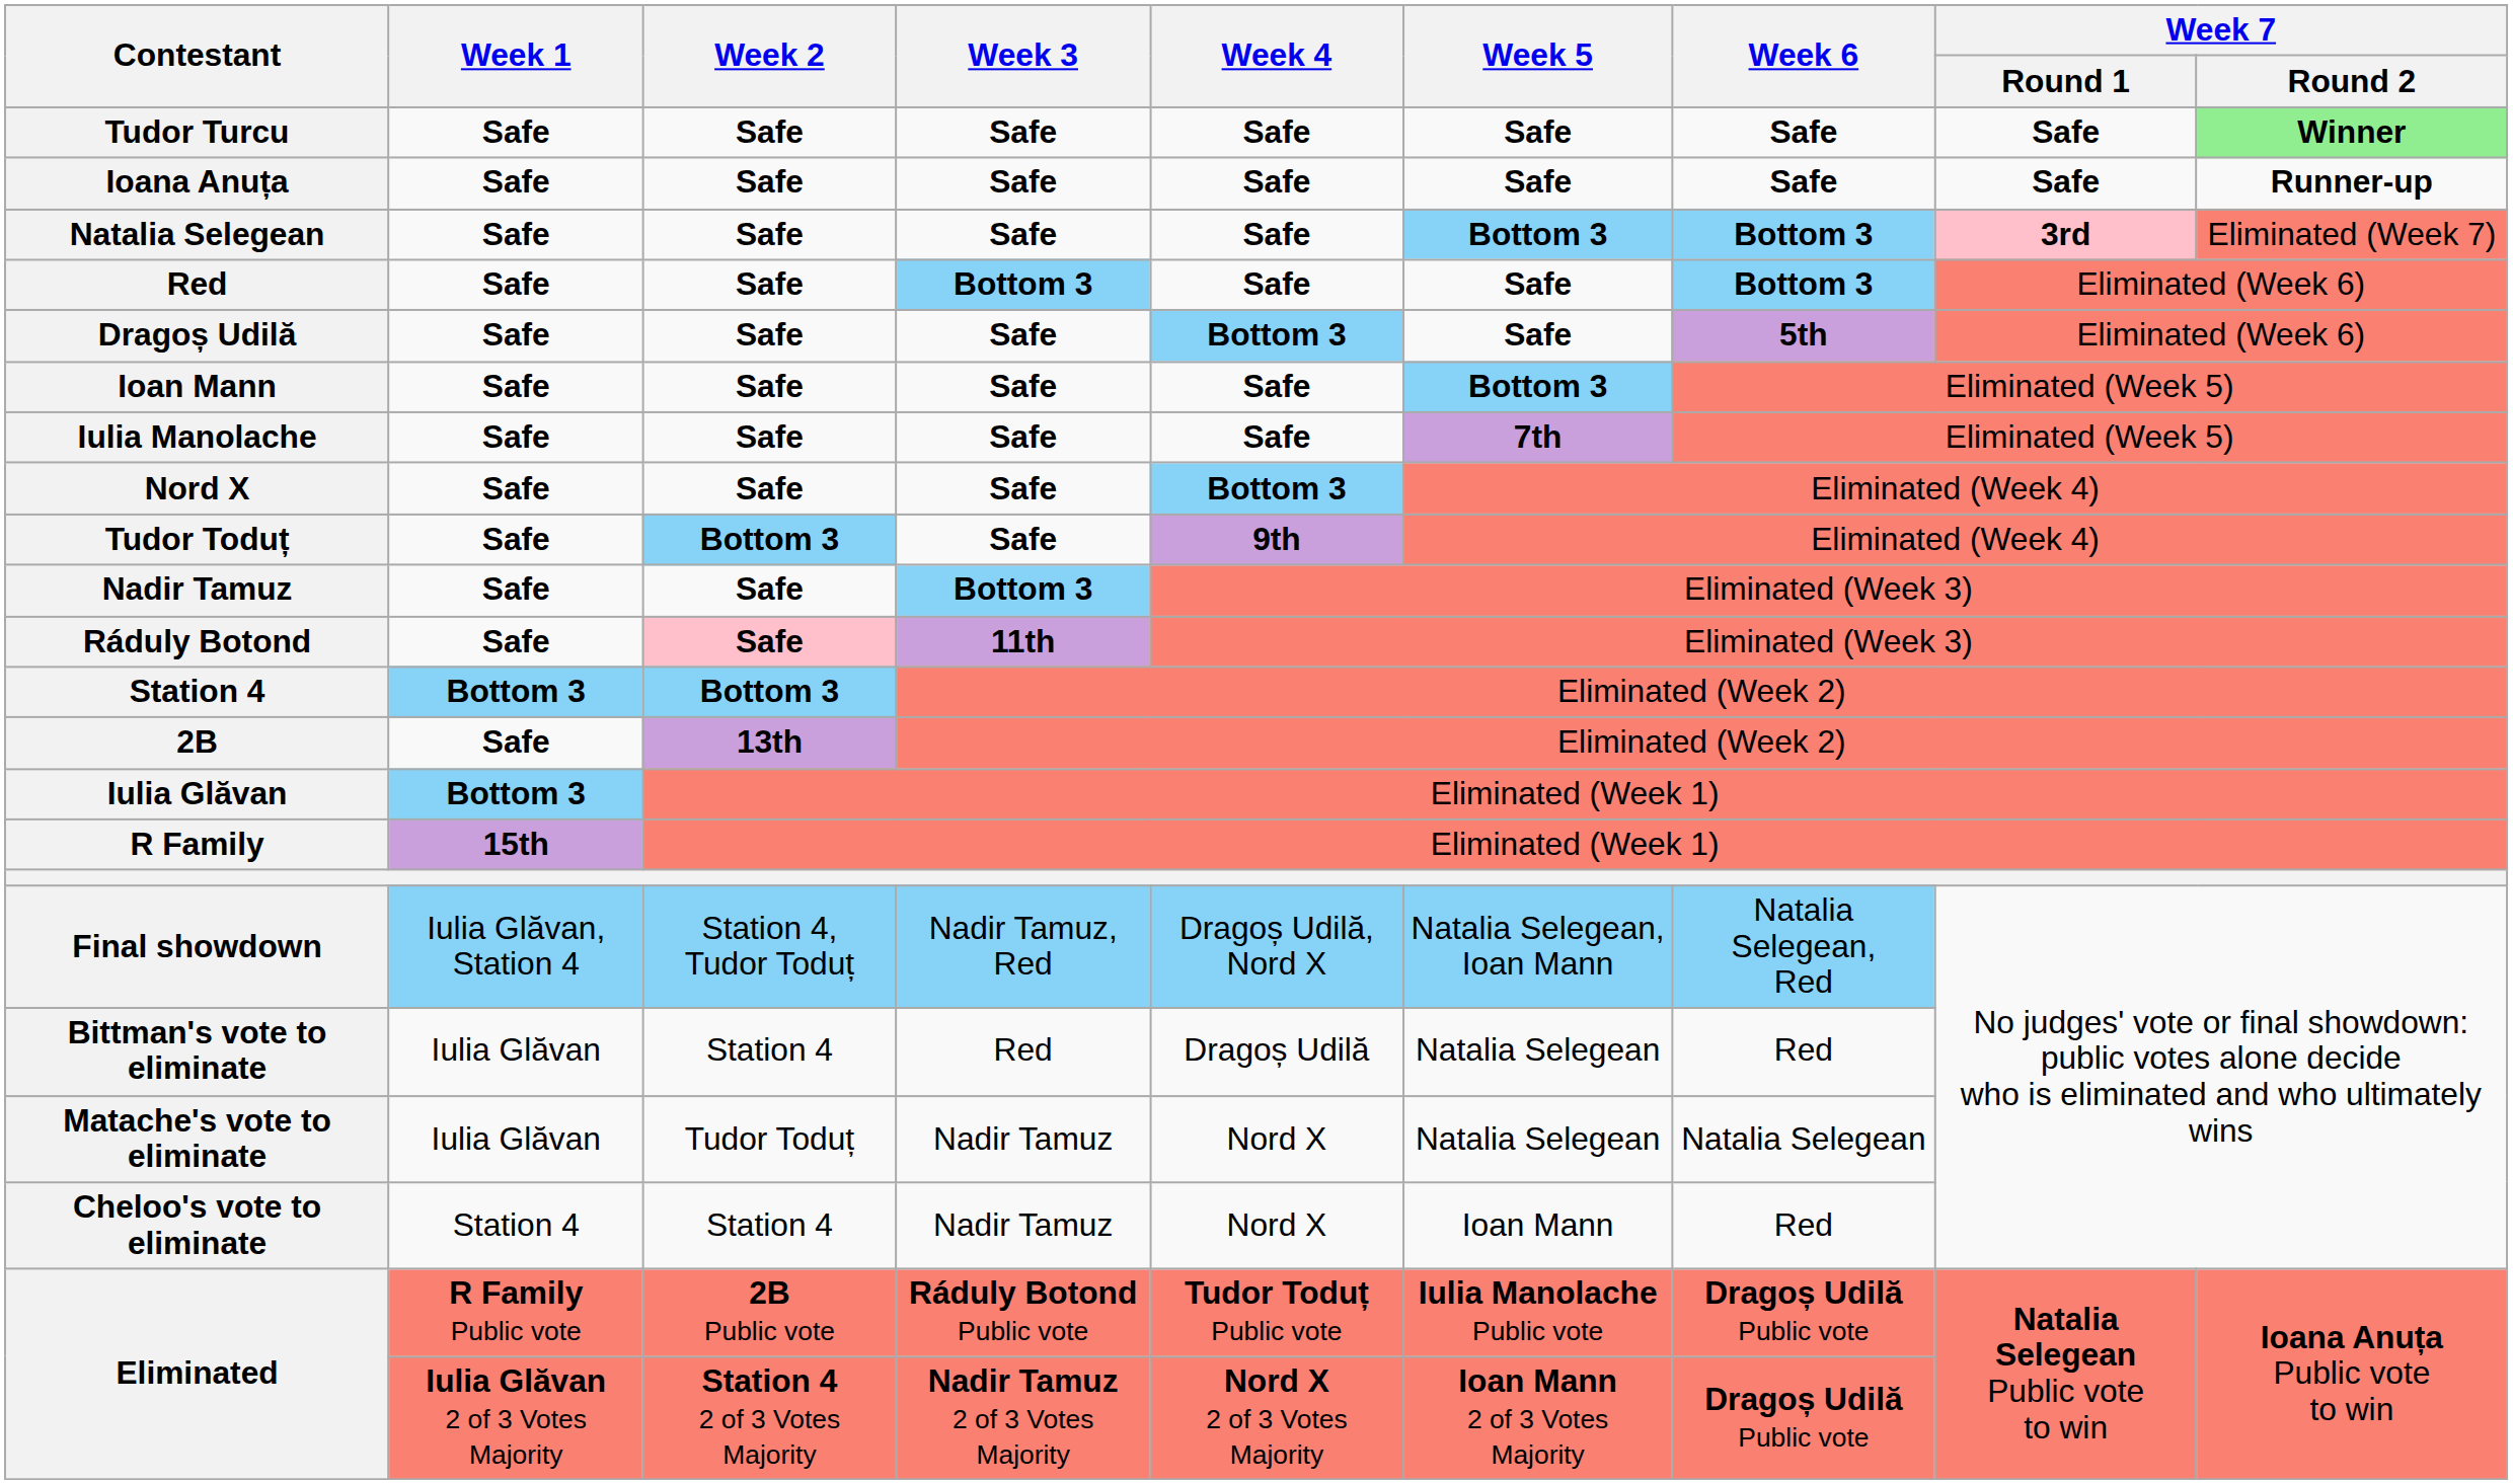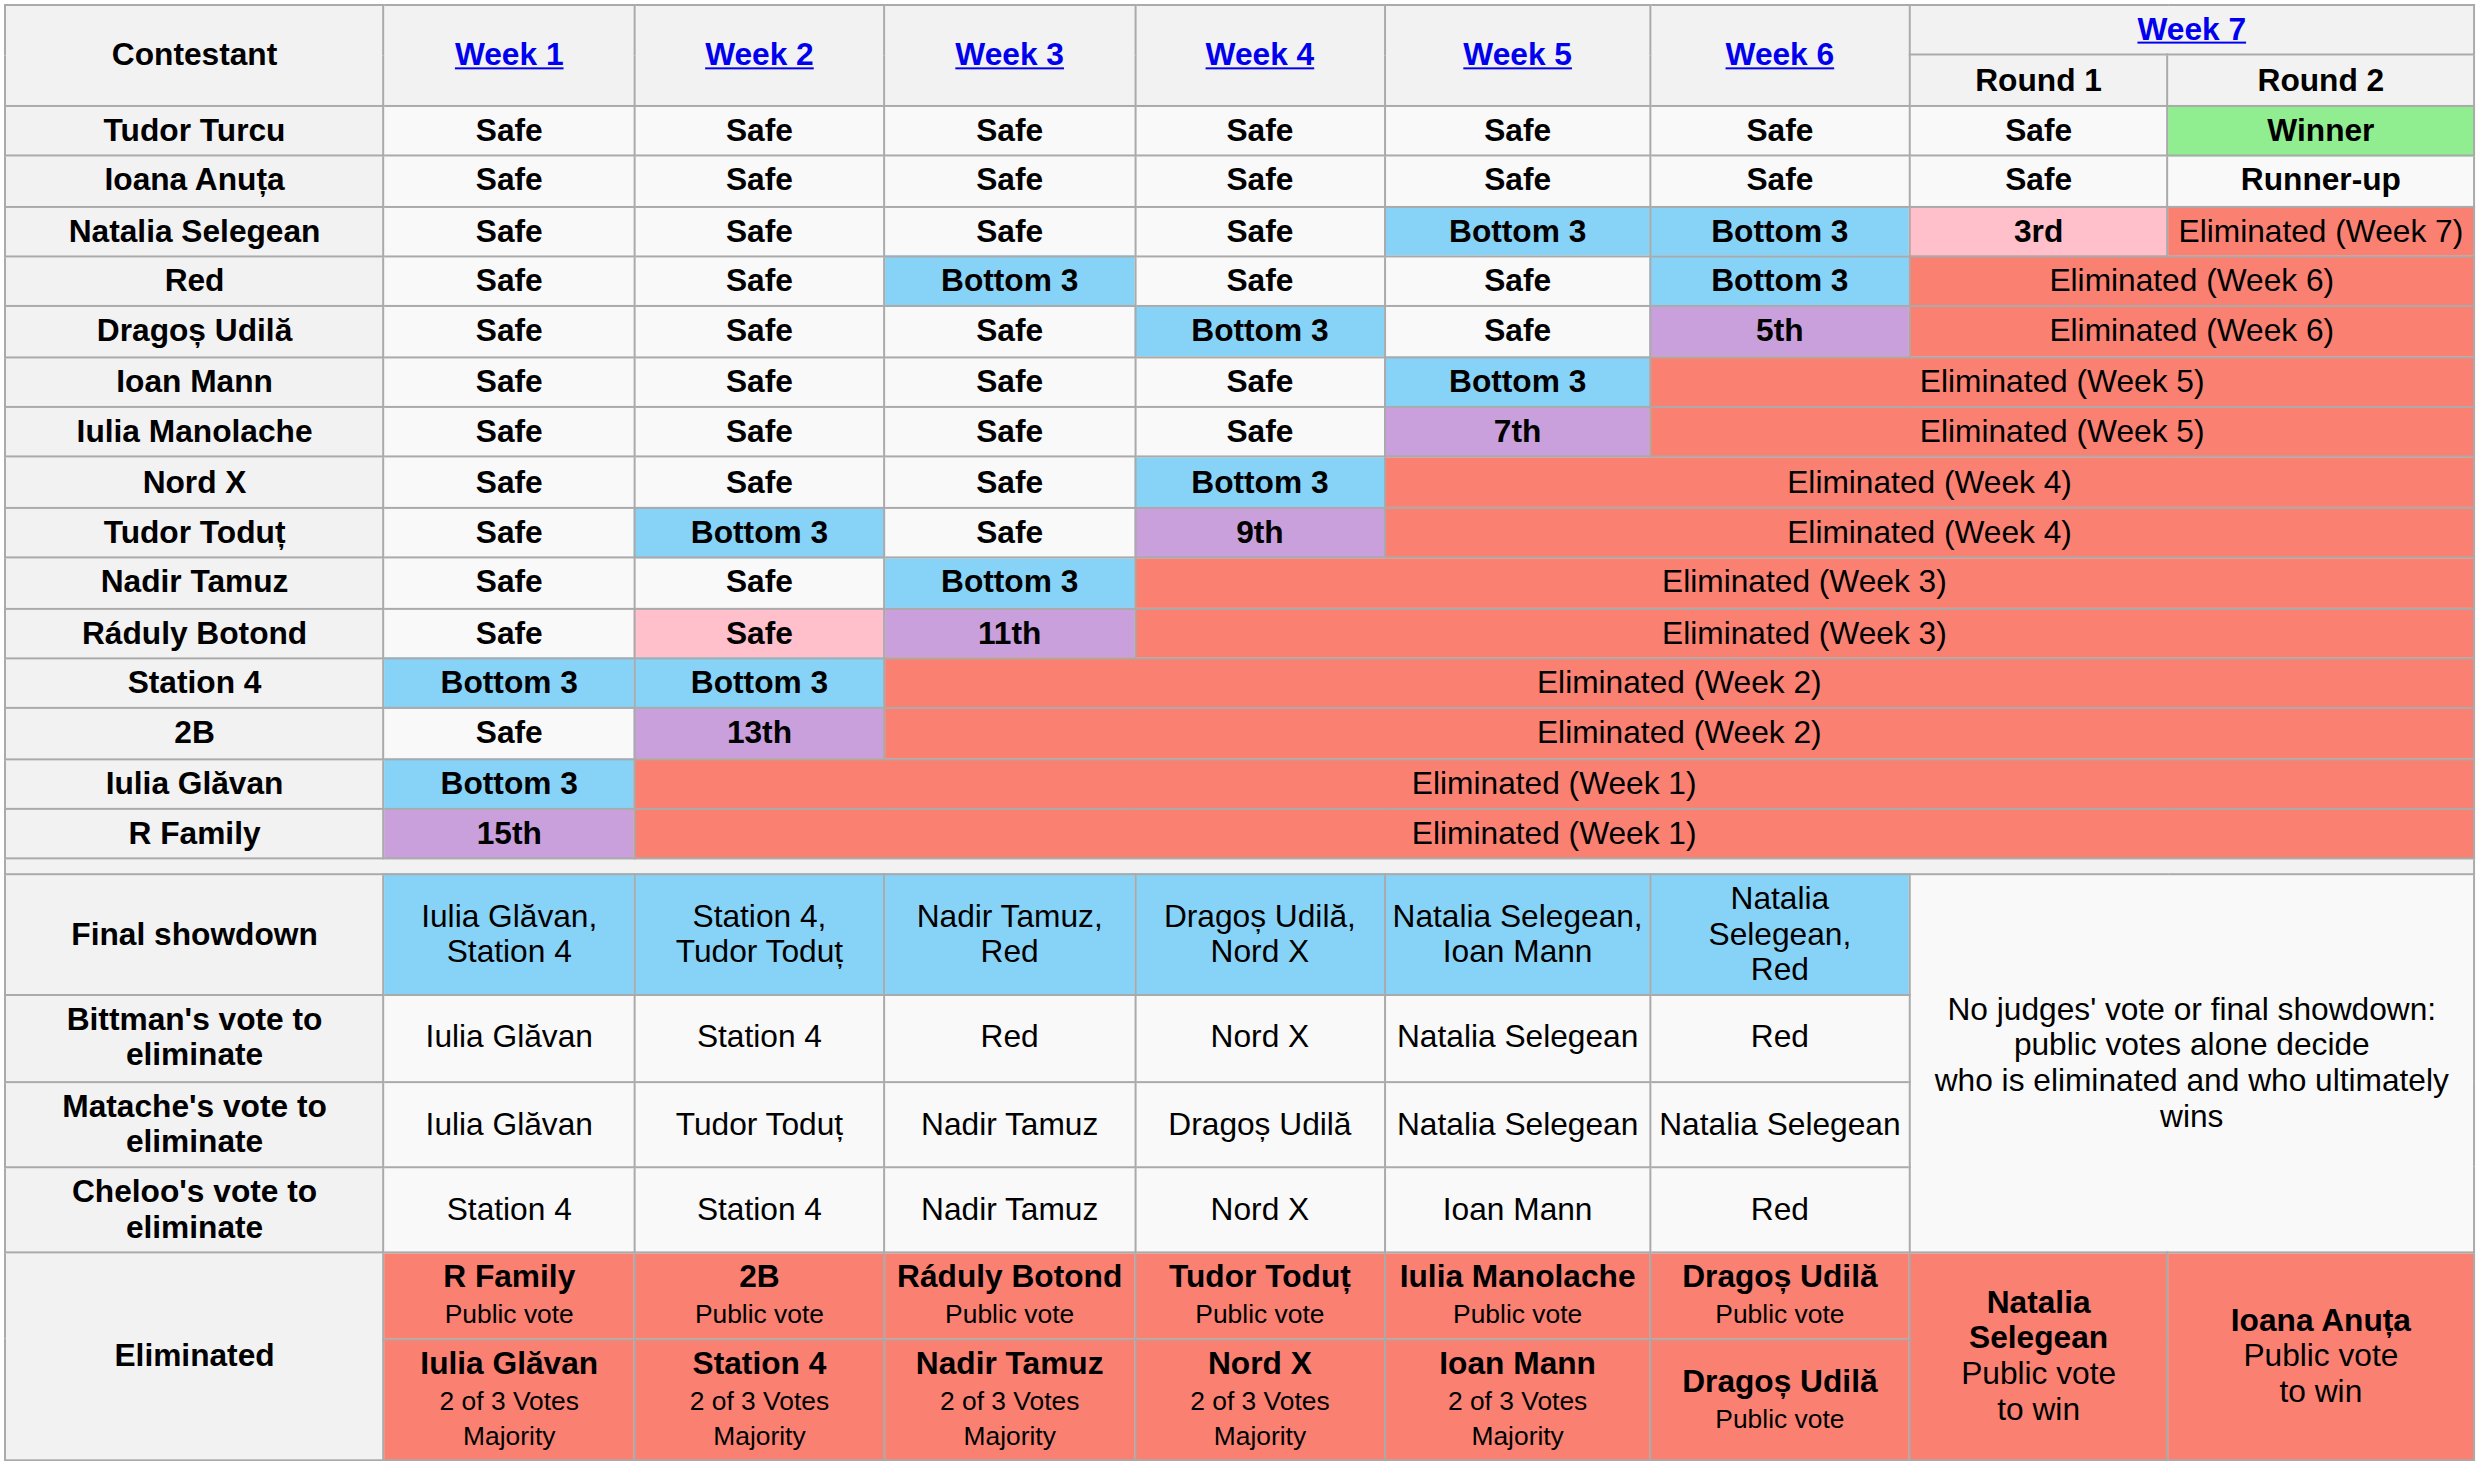 <table class="wikitable" style="text-align:center; font-size:100%">
 <tr>
 <th style="width:14em" rowspan="2" scope="col">Contestant</th>
 <th style="width:9em" rowspan="2" scope="col"><a href='#'>Week 1</a></th>
 <th style="width:9em" rowspan="2" scope="col"><a href='#'>Week 2</a></th>
 <th style="width:9em" rowspan="2" scope="col"><a href='#'>Week 3</a></th>
 <th style="width:9em" rowspan="2" scope="col"><a href='#'>Week 4</a></th>
 <th style="width:9em" rowspan="2" scope="col"><a href='#'>Week 5</a></th>
 <th style="width:9em" rowspan="2" scope="col"><a href='#'>Week 6</a></th>
 <th colspan="2"><a href='#'>Week 7</a></th>
 </tr>
 <tr>
 <th style="width:9em">Round 1</th>
 <th style="width:11em">Round 2</th>
 </tr>
 <tr>
 <th scope="row">Tudor Turcu</th>
 <td><strong>Safe</strong></td>
 <td><strong>Safe</strong></td>
 <td><strong>Safe</strong></td>
 <td><strong>Safe</strong></td>
 <td><strong>Safe</strong></td>
 <td><strong>Safe</strong></td>
 <td><strong>Safe</strong></td>
 <td style="background:lightgreen"><strong>Winner</strong></td>
 </tr>
 <tr>
 <th scope="row">Ioana Anuța</th>
 <td><strong>Safe</strong></td>
 <td><strong>Safe</strong></td>
 <td><strong>Safe</strong></td>
 <td><strong>Safe</strong></td>
 <td><strong>Safe</strong></td>
 <td><strong>Safe</strong></td>
 <td><strong>Safe</strong></td>
 <td><strong>Runner-up</strong></td>
 </tr>
 <tr>
 <th scope="row">Natalia Selegean</th>
 <td><strong>Safe</strong></td>
 <td><strong>Safe</strong></td>
 <td><strong>Safe</strong></td>
 <td><strong>Safe</strong></td>
 <td style="background:#87D3F8"><strong>Bottom 3</strong></td>
 <td style="background:#87D3F8"><strong>Bottom 3</strong></td>
 <td style="background:pink"><strong>3rd</strong></td>
 <td style="background:salmon">Eliminated (Week 7)</td>
 </tr>
 <tr>
 <th scope="row">Red</th>
 <td><strong>Safe</strong></td>
 <td><strong>Safe</strong></td>
 <td style="background:#87D3F8"><strong>Bottom 3</strong></td>
 <td><strong>Safe</strong></td>
 <td><strong>Safe</strong></td>
 <td style="background:#87D3F8"><strong>Bottom 3</strong></td>
 <td colspan="4" style="background:salmon">Eliminated (Week 6)</td>
 </tr>
 <tr>
 <th scope="row">Dragoș Udilă</th>
 <td><strong>Safe</strong></td>
 <td><strong>Safe</strong></td>
 <td><strong>Safe</strong></td>
 <td style="background:#87D3F8"><strong>Bottom 3</strong></td>
 <td><strong>Safe</strong></td>
 <td style="background:#C9A0DC"><strong>5th</strong></td>
 <td colspan="5" style="background:salmon">Eliminated (Week 6)</td>
 </tr>
 <tr>
 <th scope="row">Ioan Mann</th>
 <td><strong>Safe</strong></td>
 <td><strong>Safe</strong></td>
 <td><strong>Safe</strong></td>
 <td><strong>Safe</strong></td>
 <td style="background:#87D3F8"><strong>Bottom 3</strong></td>
 <td colspan="6" style="background:salmon">Eliminated (Week 5)</td>
 </tr>
 <tr>
 <th scope="row">Iulia Manolache</th>
 <td><strong>Safe</strong></td>
 <td><strong>Safe</strong></td>
 <td><strong>Safe</strong></td>
 <td><strong>Safe</strong></td>
 <td style="background:#C9A0DC"><strong>7th</strong></td>
 <td colspan="6" style="background:salmon">Eliminated (Week 5)</td>
 </tr>
 <tr>
 <th scope="row">Nord X</th>
 <td><strong>Safe</strong></td>
 <td><strong>Safe</strong></td>
 <td><strong>Safe</strong></td>
 <td style="background:#87D3F8"><strong>Bottom 3</strong></td>
 <td colspan="6" style="background:salmon">Eliminated (Week 4)</td>
 </tr>
 <tr>
 <th scope="row">Tudor Toduț</th>
 <td><strong>Safe</strong></td>
 <td style="background:#87D3F8"><strong>Bottom 3</strong></td>
 <td><strong>Safe</strong></td>
 <td style="background:#C9A0DC"><strong>9th</strong></td>
 <td colspan="6" style="background:salmon">Eliminated (Week 4)</td>
 </tr>
 <tr>
 <th scope="row">Nadir Tamuz</th>
 <td><strong>Safe</strong></td>
 <td><strong>Safe</strong></td>
 <td style="background:#87D3F8"><strong>Bottom 3</strong></td>
 <td colspan="6" style="background:salmon">Eliminated (Week 3)</td>
 </tr>
 <tr>
 <th scope="row">Ráduly Botond</th>
 <td><strong>Safe</strong></td>
 <td style="background: pink;"><strong>Safe</strong></td>
 <td style="background:#C9A0DC"><strong>11th</strong></td>
 <td colspan="6" style="background:salmon">Eliminated (Week 3)</td>
 </tr>
 <tr>
 <th scope="row">Station 4</th>
 <td style="background:#87D3F8"><strong>Bottom 3</strong></td>
 <td style="background:#87D3F8"><strong>Bottom 3</strong></td>
 <td colspan="6" style="background:salmon">Eliminated (Week 2)</td>
 </tr>
 <tr>
 <th scope="row">2B</th>
 <td><strong>Safe</strong></td>
 <td style="background:#C9A0DC"><strong>13th</strong></td>
 <td colspan="6" style="background:salmon">Eliminated (Week 2)</td>
 </tr>
 <tr>
 <th scope="row">Iulia Glăvan</th>
 <td style="background:#87D3F8"><strong>Bottom 3</strong></td>
 <td colspan="7" style="background:salmon">Eliminated (Week 1)</td>
 </tr>
 <tr>
 <th scope="row">R Family</th>
 <td style="background:#C9A0DC"><strong>15th</strong></td>
 <td colspan="7" style="background:salmon">Eliminated (Week 1)</td>
 </tr>
 <tr>
 <th colspan="12"></th>
 </tr>
 <tr>
 <th scope="row">Final showdown</th>
 <td style="background:#87D3F8">Iulia Glăvan,<br>Station 4</td>
 <td style="background:#87D3F8">Station 4,<br>Tudor Toduț</td>
 <td style="background:#87D3F8">Nadir Tamuz,<br>Red</td>
 <td style="background:#87D3F8">Dragoș Udilă,<br>Nord X</td>
 <td style="background:#87D3F8">Natalia Selegean,<br>Ioan Mann</td>
 <td style="background:#87D3F8">Natalia Selegean,<br>Red</td>
 <td rowspan=4 colspan=2>No judges' vote or final showdown: <br>public votes alone decide <br>who is eliminated and who ultimately wins<br></td>
 </tr>
 <tr>
 <th scope="row">Bittman's vote to eliminate</th>
 <td>Iulia Glăvan</td>
 <td>Station 4</td>
 <td>Red</td>
-<td>Dragoș Udilă</td>
+<td>Nord X</td>
 <td>Natalia Selegean</td>
 <td>Red</td>
 </tr>
 <tr>
 <th scope="row">Matache's vote to eliminate</th>
 <td>Iulia Glăvan</td>
 <td>Tudor Toduț</td>
 <td>Nadir Tamuz</td>
-<td>Nord X</td>
+<td>Dragoș Udilă</td>
 <td>Natalia Selegean</td>
 <td>Natalia Selegean</td>
 </tr>
 <tr>
 <th scope="row">Cheloo's vote to eliminate</th>
 <td>Station 4</td>
 <td>Station 4</td>
 <td>Nadir Tamuz</td>
 <td>Nord X</td>
 <td>Ioan Mann</td>
 <td>Red</td>
 </tr>
 <tr>
 <th scope="row" rowspan="2">Eliminated</th>
 <td style="background:salmon;"><strong>R Family</strong> <br><small>Public vote</small></td>
 <td style="background:salmon;"><strong>2B</strong> <br><small>Public vote</small></td>
 <td style="background:salmon;"><strong>Ráduly Botond</strong> <br><small>Public vote</small></td>
 <td style="background:salmon;"><strong>Tudor Toduț</strong> <br><small>Public vote</small></td>
 <td style="background:salmon;"><strong>Iulia Manolache</strong><br><small>Public vote</small></td>
 <td style="background:salmon;"><strong>Dragoș Udilă</strong><br><small>Public vote</small></td>
 <td style="background:salmon;" rowspan="2"><strong>Natalia Selegean</strong><br>Public vote <br>to win</td>
 <td style="background:salmon;" rowspan="2"><strong>Ioana Anuța</strong><br>Public vote<br>to win</td>
 </tr>
 <tr>
 <td style="background:salmon;"><strong>Iulia Glăvan</strong> <br><small>2 of 3 Votes <br> Majority</small></td>
 <td style="background:salmon;"><strong>Station 4</strong> <br><small>2 of 3 Votes <br> Majority</small></td>
 <td style="background:salmon;"><strong>Nadir Tamuz</strong> <br><small>2 of 3 Votes <br> Majority</small></td>
 <td style="background:salmon;"><strong>Nord X</strong> <br><small>2 of 3 Votes <br> Majority</small></td>
 <td style="background:salmon;"><strong>Ioan Mann</strong> <br><small>2 of 3 Votes <br> Majority</small></td>
 <td style="background:salmon;"><strong>Dragoș Udilă</strong><br><small>Public vote</small></td>
 </tr>
 </table>
